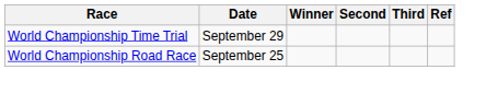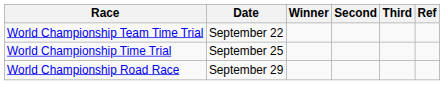 <table class="wikitable">
 <tr>
 <th>Race</th>
 <th>Date</th>
 <th>Winner</th>
 <th>Second</th>
 <th>Third</th>
 <th>Ref</th>
 </tr>
 <tr>
+<td><a href='#'>World Championship Team Time Trial</a></td>
+<td>September 22</td>
+<td> </td>
+<td> </td>
+<td> </td>
+<td align="center"></td>
+</tr>
+<tr>
 <td><a href='#'>World Championship Time Trial</a></td>
-<td>September 29</td>
+<td>September 25</td>
 <td></td>
 <td></td>
 <td></td>
 <td></td>
 </tr>
 <tr>
 <td><a href='#'>World Championship Road Race</a></td>
-<td>September 25</td>
+<td>September 29</td>
 <td></td>
 <td></td>
 <td></td>
 <td></td>
 </tr>
 </table>
